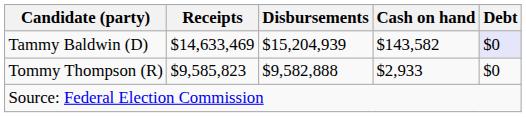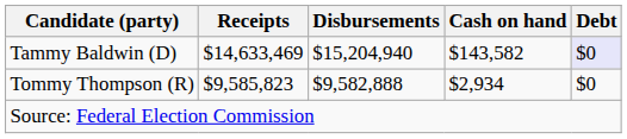 <table class="wikitable sortable">
 <tr>
 <th>Candidate (party)</th>
 <th>Receipts</th>
 <th>Disbursements</th>
 <th>Cash on hand</th>
 <th>Debt</th>
 </tr>
 <tr>
 <td>Tammy Baldwin (D)</td>
 <td>$14,633,469</td>
-<td>$15,204,939</td>
+<td>$15,204,940</td>
 <td>$143,582</td>
 <td style="background: lavender;">$0</td>
 </tr>
 <tr>
 <td>Tommy Thompson (R)</td>
 <td>$9,585,823</td>
 <td>$9,582,888</td>
-<td>$2,933</td>
+<td>$2,934</td>
 <td>$0</td>
 </tr>
 <tr>
 <td colspan=5>Source: <a href='#'>Federal Election Commission</a></td>
 </tr>
 </table>
